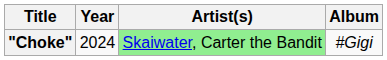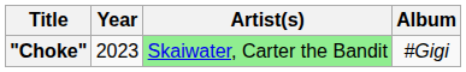 <table class="wikitable plainrowheaders" style="text-align:center;">
 <tr>
 <th scope="col">Title</th>
 <th scope="col">Year</th>
 <th scope="col">Artist(s)</th>
 <th scope="col">Album</th>
 </tr>
 <tr>
 <th scope="row">"Choke"</th>
-<td>2024</td>
+<td>2023</td>
 <td style="background: lightgreen;"><a href='#'>Skaiwater</a>, Carter the Bandit</td>
 <td><em>#Gigi</em></td>
 </tr>
 </table>
